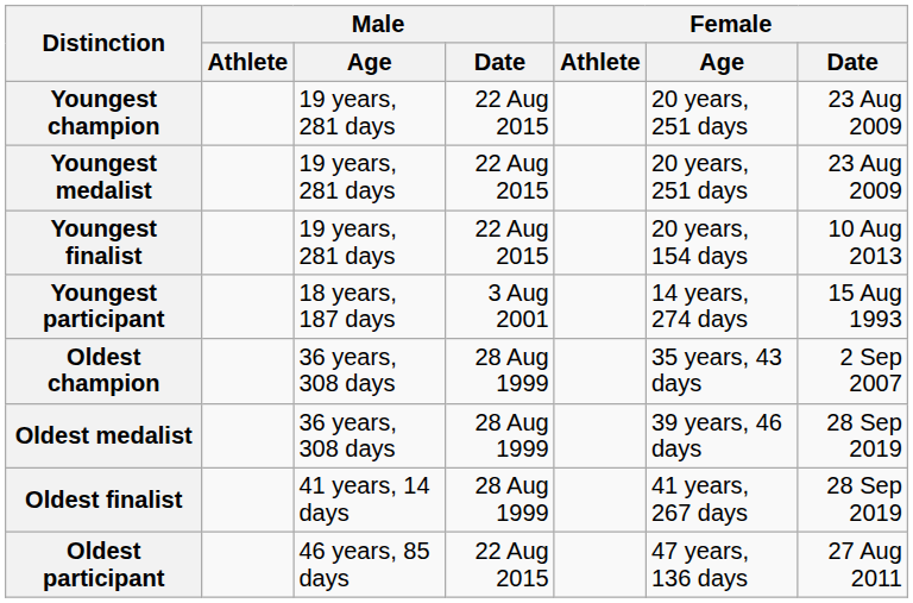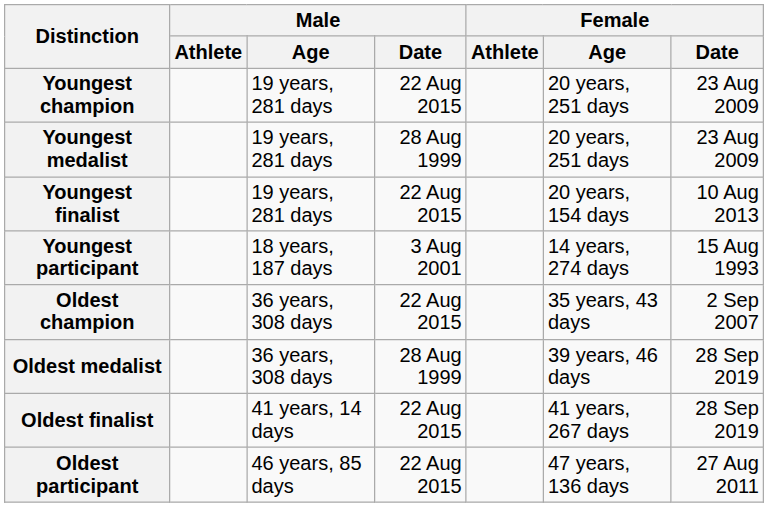 <table class="wikitable">
 <tr>
 <th rowspan="2">Distinction</th>
 <th colspan="3">Male</th>
 <th colspan="3">Female</th>
 </tr>
 <tr>
 <th>Athlete</th>
 <th>Age</th>
 <th>Date</th>
 <th>Athlete</th>
 <th>Age</th>
 <th>Date</th>
 </tr>
 <tr>
 <th>Youngest champion</th>
 <td align="left"></td>
 <td align="left">19 years, 281 days</td>
 <td align="right">22 Aug 2015</td>
 <td align="left"></td>
 <td align="left">20 years, 251 days</td>
 <td align="right">23 Aug 2009</td>
 </tr>
 <tr>
 <th>Youngest medalist</th>
 <td align="left"></td>
 <td align="left">19 years, 281 days</td>
-<td align="right">22 Aug 2015</td>
+<td align="right">28 Aug 1999</td>
 <td align="left"></td>
 <td align="left">20 years, 251 days</td>
 <td align="right">23 Aug 2009</td>
 </tr>
 <tr>
 <th>Youngest finalist</th>
 <td align="left"></td>
 <td align="left">19 years, 281 days</td>
 <td align="right">22 Aug 2015</td>
 <td align="left"></td>
 <td align="left">20 years, 154 days</td>
 <td align="right">10 Aug 2013</td>
 </tr>
 <tr>
 <th>Youngest participant</th>
 <td align="left"></td>
 <td align="left">18 years, 187 days</td>
 <td align="right">3 Aug 2001</td>
 <td align="left"></td>
 <td align="left">14 years, 274 days</td>
 <td align="right">15 Aug 1993</td>
 </tr>
 <tr>
 <th>Oldest champion</th>
 <td align="left"></td>
 <td align="left">36 years, 308 days</td>
-<td align="right">28 Aug 1999</td>
+<td align="right">22 Aug 2015</td>
 <td align="left"></td>
 <td align="left">35 years, 43 days</td>
 <td align="right">2 Sep 2007</td>
 </tr>
 <tr>
 <th>Oldest medalist</th>
 <td align="left"></td>
 <td align="left">36 years, 308 days</td>
 <td align="right">28 Aug 1999</td>
 <td align="left"></td>
 <td align="left">39 years, 46 days</td>
 <td align="right">28 Sep 2019</td>
 </tr>
 <tr>
 <th>Oldest finalist</th>
 <td align="left"></td>
 <td align="left">41 years, 14 days</td>
-<td align="right">28 Aug 1999</td>
+<td align="right">22 Aug 2015</td>
 <td align="left"></td>
 <td align="left">41 years, 267 days</td>
 <td align="right">28 Sep 2019</td>
 </tr>
 <tr>
 <th>Oldest participant</th>
 <td align="left"></td>
 <td align="left">46 years, 85 days</td>
 <td align="right">22 Aug 2015</td>
 <td align="left"></td>
 <td align="left">47 years, 136 days</td>
 <td align="right">27 Aug 2011</td>
 </tr>
 </table>
